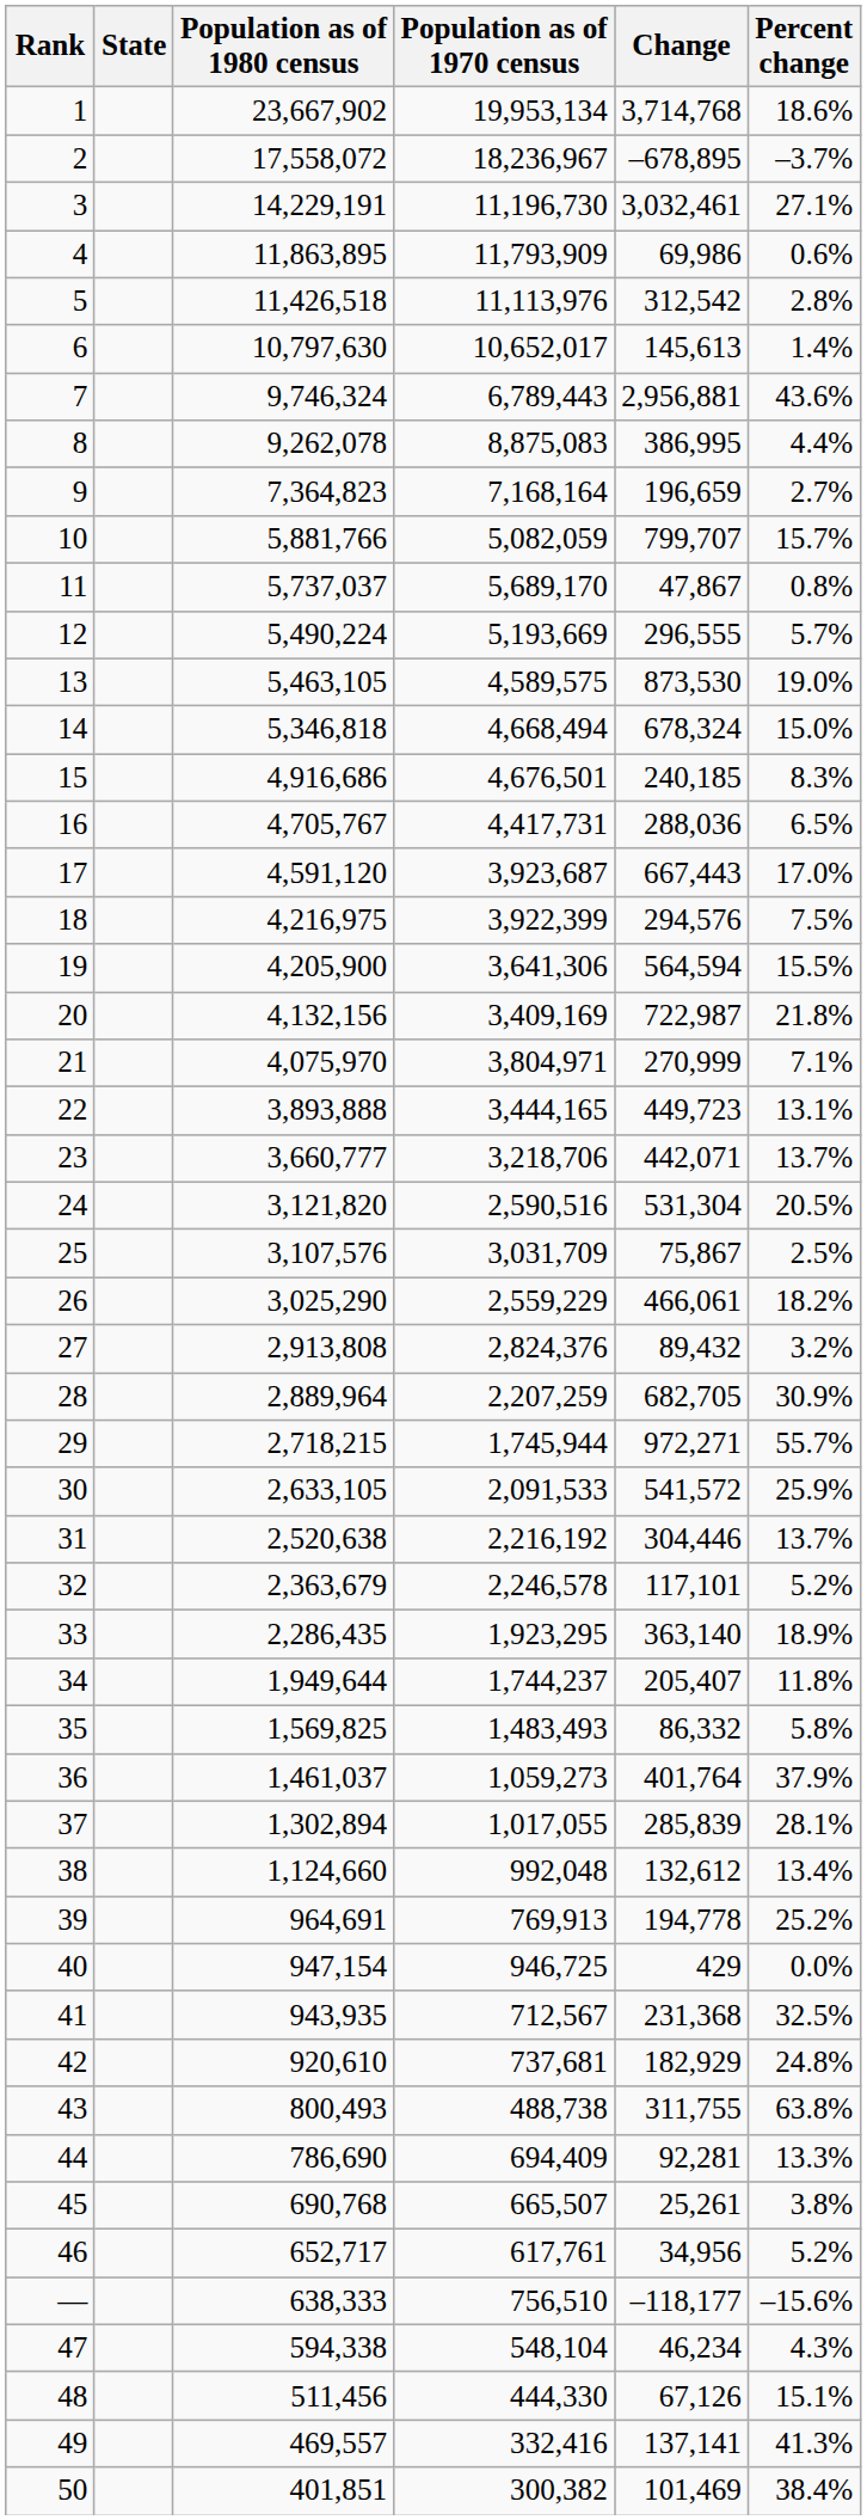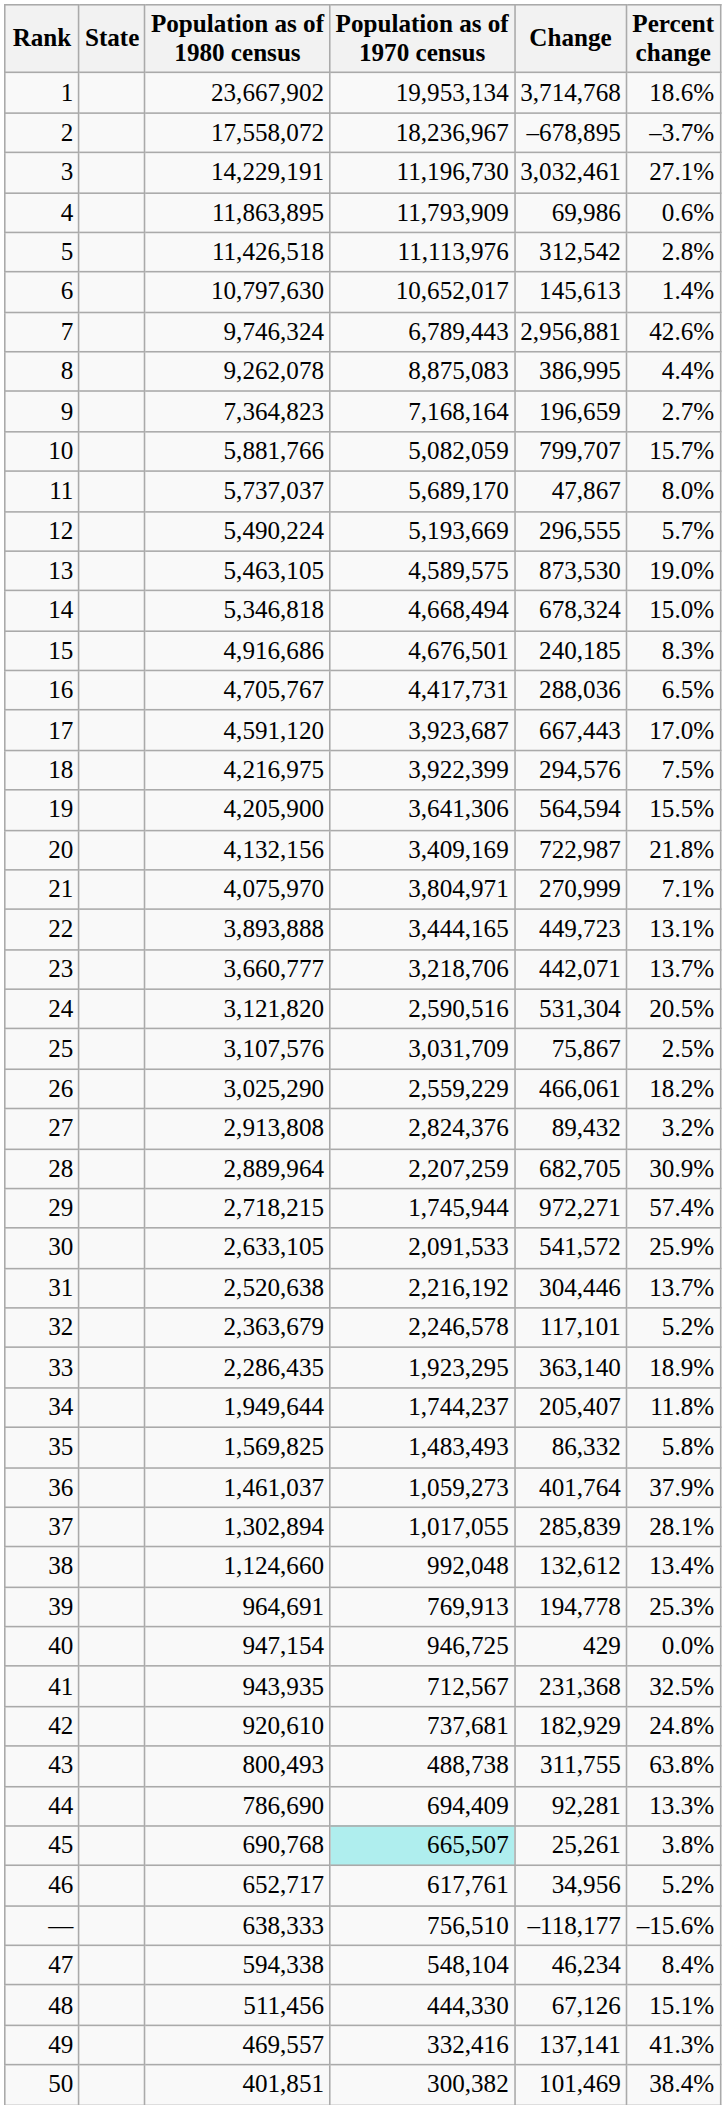 <table class="wikitable sortable" style="text-align: right;">
 <tr>
 <th style="width:40px" style="text-align: center;">Rank</th>
 <th style="text-align: center;">State</th>
 <th style="text-align: center;">Population as of<br>1980 census</th>
 <th style="text-align: center;">Population as of<br>1970 census</th>
 <th style="text-align: center;">Change</th>
 <th style="text-align: center;">Percent<br>change</th>
 </tr>
 <tr>
 <td>1</td>
 <td style="text-align: left;"></td>
 <td>23,667,902</td>
 <td>19,953,134</td>
 <td>3,714,768 </td>
 <td>18.6% </td>
 </tr>
 <tr>
 <td>2</td>
 <td style="text-align: left;"></td>
 <td>17,558,072</td>
 <td>18,236,967</td>
 <td>–678,895 </td>
 <td>–3.7% </td>
 </tr>
 <tr>
 <td>3</td>
 <td style="text-align: left;"></td>
 <td>14,229,191</td>
 <td>11,196,730</td>
 <td>3,032,461 </td>
 <td>27.1% </td>
 </tr>
 <tr>
 <td>4</td>
 <td style="text-align: left;"></td>
 <td>11,863,895</td>
 <td>11,793,909</td>
 <td>69,986 </td>
 <td>0.6% </td>
 </tr>
 <tr>
 <td>5</td>
 <td style="text-align: left;"></td>
 <td>11,426,518</td>
 <td>11,113,976</td>
 <td>312,542 </td>
 <td>2.8% </td>
 </tr>
 <tr>
 <td>6</td>
 <td style="text-align: left;"></td>
 <td>10,797,630</td>
 <td>10,652,017</td>
 <td>145,613 </td>
 <td>1.4% </td>
 </tr>
 <tr>
 <td>7</td>
 <td style="text-align: left;"></td>
 <td>9,746,324</td>
 <td>6,789,443</td>
 <td>2,956,881 </td>
-<td>43.6% </td>
+<td>42.6% </td>
 </tr>
 <tr>
 <td>8</td>
 <td style="text-align: left;"></td>
 <td>9,262,078</td>
 <td>8,875,083</td>
 <td>386,995 </td>
 <td>4.4% </td>
 </tr>
 <tr>
 <td>9</td>
 <td style="text-align: left;"></td>
 <td>7,364,823</td>
 <td>7,168,164</td>
 <td>196,659 </td>
 <td>2.7% </td>
 </tr>
 <tr>
 <td>10</td>
 <td style="text-align: left;"></td>
 <td>5,881,766</td>
 <td>5,082,059</td>
 <td>799,707 </td>
 <td>15.7% </td>
 </tr>
 <tr>
 <td>11</td>
 <td style="text-align: left;"></td>
 <td>5,737,037</td>
 <td>5,689,170</td>
 <td>47,867 </td>
-<td>0.8% </td>
+<td>8.0% </td>
 </tr>
 <tr>
 <td>12</td>
 <td style="text-align: left;"></td>
 <td>5,490,224</td>
 <td>5,193,669</td>
 <td>296,555 </td>
 <td>5.7% </td>
 </tr>
 <tr>
 <td>13</td>
 <td style="text-align: left;"></td>
 <td>5,463,105</td>
 <td>4,589,575</td>
 <td>873,530 </td>
 <td>19.0% </td>
 </tr>
 <tr>
 <td>14</td>
 <td style="text-align: left;"></td>
 <td>5,346,818</td>
 <td>4,668,494</td>
 <td>678,324 </td>
 <td>15.0% </td>
 </tr>
 <tr>
 <td>15</td>
 <td style="text-align: left;"></td>
 <td>4,916,686</td>
 <td>4,676,501</td>
 <td>240,185 </td>
 <td>8.3% </td>
 </tr>
 <tr>
 <td>16</td>
 <td style="text-align: left;"></td>
 <td>4,705,767</td>
 <td>4,417,731</td>
 <td>288,036 </td>
 <td>6.5% </td>
 </tr>
 <tr>
 <td>17</td>
 <td style="text-align: left;"></td>
 <td>4,591,120</td>
 <td>3,923,687</td>
 <td>667,443 </td>
 <td>17.0% </td>
 </tr>
 <tr>
 <td>18</td>
 <td style="text-align: left;"></td>
 <td>4,216,975</td>
 <td>3,922,399</td>
 <td>294,576 </td>
 <td>7.5% </td>
 </tr>
 <tr>
 <td>19</td>
 <td style="text-align: left;"></td>
 <td>4,205,900</td>
 <td>3,641,306</td>
 <td>564,594 </td>
 <td>15.5% </td>
 </tr>
 <tr>
 <td>20</td>
 <td style="text-align: left;"></td>
 <td>4,132,156</td>
 <td>3,409,169</td>
 <td>722,987 </td>
 <td>21.8% </td>
 </tr>
 <tr>
 <td>21</td>
 <td style="text-align: left;"></td>
 <td>4,075,970</td>
 <td>3,804,971</td>
 <td>270,999 </td>
 <td>7.1% </td>
 </tr>
 <tr>
 <td>22</td>
 <td style="text-align: left;"></td>
 <td>3,893,888</td>
 <td>3,444,165</td>
 <td>449,723 </td>
 <td>13.1% </td>
 </tr>
 <tr>
 <td>23</td>
 <td style="text-align: left;"></td>
 <td>3,660,777</td>
 <td>3,218,706</td>
 <td>442,071 </td>
 <td>13.7% </td>
 </tr>
 <tr>
 <td>24</td>
 <td style="text-align: left;"></td>
 <td>3,121,820</td>
 <td>2,590,516</td>
 <td>531,304 </td>
 <td>20.5% </td>
 </tr>
 <tr>
 <td>25</td>
 <td style="text-align: left;"></td>
 <td>3,107,576</td>
 <td>3,031,709</td>
 <td>75,867 </td>
 <td>2.5% </td>
 </tr>
 <tr>
 <td>26</td>
 <td style="text-align: left;"></td>
 <td>3,025,290</td>
 <td>2,559,229</td>
 <td>466,061 </td>
 <td>18.2% </td>
 </tr>
 <tr>
 <td>27</td>
 <td style="text-align: left;"></td>
 <td>2,913,808</td>
 <td>2,824,376</td>
 <td>89,432 </td>
 <td>3.2% </td>
 </tr>
 <tr>
 <td>28</td>
 <td style="text-align: left;"></td>
 <td>2,889,964</td>
 <td>2,207,259</td>
 <td>682,705 </td>
 <td>30.9% </td>
 </tr>
 <tr>
 <td>29</td>
 <td style="text-align: left;"></td>
 <td>2,718,215</td>
 <td>1,745,944</td>
 <td>972,271 </td>
-<td>55.7% </td>
+<td>57.4% </td>
 </tr>
 <tr>
 <td>30</td>
 <td style="text-align: left;"></td>
 <td>2,633,105</td>
 <td>2,091,533</td>
 <td>541,572 </td>
 <td>25.9% </td>
 </tr>
 <tr>
 <td>31</td>
 <td style="text-align: left;"></td>
 <td>2,520,638</td>
 <td>2,216,192</td>
 <td>304,446 </td>
 <td>13.7% </td>
 </tr>
 <tr>
 <td>32</td>
 <td style="text-align: left;"></td>
 <td>2,363,679</td>
 <td>2,246,578</td>
 <td>117,101 </td>
 <td>5.2% </td>
 </tr>
 <tr>
 <td>33</td>
 <td style="text-align: left;"></td>
 <td>2,286,435</td>
 <td>1,923,295</td>
 <td>363,140 </td>
 <td>18.9% </td>
 </tr>
 <tr>
 <td>34</td>
 <td style="text-align: left;"></td>
 <td>1,949,644</td>
 <td>1,744,237</td>
 <td>205,407 </td>
 <td>11.8% </td>
 </tr>
 <tr>
 <td>35</td>
 <td style="text-align: left;"></td>
 <td>1,569,825</td>
 <td>1,483,493</td>
 <td>86,332 </td>
 <td>5.8% </td>
 </tr>
 <tr>
 <td>36</td>
 <td style="text-align: left;"></td>
 <td>1,461,037</td>
 <td>1,059,273</td>
 <td>401,764 </td>
 <td>37.9% </td>
 </tr>
 <tr>
 <td>37</td>
 <td style="text-align: left;"></td>
 <td>1,302,894</td>
 <td>1,017,055</td>
 <td>285,839 </td>
 <td>28.1% </td>
 </tr>
 <tr>
 <td>38</td>
 <td style="text-align: left;"></td>
 <td>1,124,660</td>
 <td>992,048</td>
 <td>132,612 </td>
 <td>13.4% </td>
 </tr>
 <tr>
 <td>39</td>
 <td style="text-align: left;"></td>
 <td>964,691</td>
 <td>769,913</td>
 <td>194,778 </td>
-<td>25.2% </td>
+<td>25.3% </td>
 </tr>
 <tr>
 <td>40</td>
 <td style="text-align: left;"></td>
 <td>947,154</td>
 <td>946,725</td>
 <td>429 </td>
 <td>0.0% </td>
 </tr>
 <tr>
 <td>41</td>
 <td style="text-align: left;"></td>
 <td>943,935</td>
 <td>712,567</td>
 <td>231,368 </td>
 <td>32.5% </td>
 </tr>
 <tr>
 <td>42</td>
 <td style="text-align: left;"></td>
 <td>920,610</td>
 <td>737,681</td>
 <td>182,929 </td>
 <td>24.8% </td>
 </tr>
 <tr>
 <td>43</td>
 <td style="text-align: left;"></td>
 <td>800,493</td>
 <td>488,738</td>
 <td>311,755 </td>
 <td>63.8% </td>
 </tr>
 <tr>
 <td>44</td>
 <td style="text-align: left;"></td>
 <td>786,690</td>
 <td>694,409</td>
 <td>92,281 </td>
 <td>13.3% </td>
 </tr>
 <tr>
 <td>45</td>
 <td style="text-align: left;"></td>
 <td>690,768</td>
-<td>665,507</td>
+<td style="background: paleturquoise;">665,507</td>
 <td>25,261 </td>
 <td>3.8% </td>
 </tr>
 <tr>
 <td>46</td>
 <td style="text-align: left;"></td>
 <td>652,717</td>
 <td>617,761</td>
 <td>34,956 </td>
 <td>5.2% </td>
 </tr>
 <tr>
 <td>—</td>
 <td style="text-align: left;"></td>
 <td>638,333</td>
 <td>756,510</td>
 <td>–118,177 </td>
 <td>–15.6% </td>
 </tr>
 <tr>
 <td>47</td>
 <td style="text-align: left;"></td>
 <td>594,338</td>
 <td>548,104</td>
 <td>46,234 </td>
-<td>4.3% </td>
+<td>8.4% </td>
 </tr>
 <tr>
 <td>48</td>
 <td style="text-align: left;"></td>
 <td>511,456</td>
 <td>444,330</td>
 <td>67,126 </td>
 <td>15.1% </td>
 </tr>
 <tr>
 <td>49</td>
 <td style="text-align: left;"></td>
 <td>469,557</td>
 <td>332,416</td>
 <td>137,141 </td>
 <td>41.3% </td>
 </tr>
 <tr>
 <td>50</td>
 <td style="text-align: left;"></td>
 <td>401,851</td>
 <td>300,382</td>
 <td>101,469 </td>
 <td>38.4% </td>
 </tr>
 </table>
